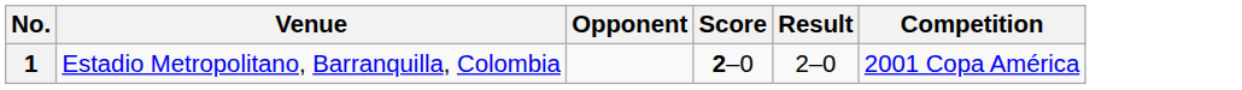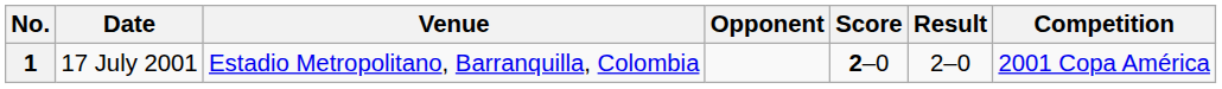 <table class="wikitable sortable plainrowheaders">
 <tr>
 <th scope=col>No.</th>
+<th scope=col data-sort-type=date>Date</th>
 <th scope=col>Venue</th>
 <th scope=col>Opponent</th>
 <th scope=col>Score</th>
 <th scope=col>Result</th>
 <th scope=col>Competition</th>
 </tr>
 <tr>
 <th scope=row>1</th>
+<td>17 July 2001</td>
 <td><a href='#'>Estadio Metropolitano</a>, <a href='#'>Barranquilla</a>, <a href='#'>Colombia</a></td>
 <td></td>
 <td align=center><strong>2</strong>–0</td>
 <td align=center>2–0</td>
 <td><a href='#'>2001 Copa América</a></td>
 </tr>
 </table>
